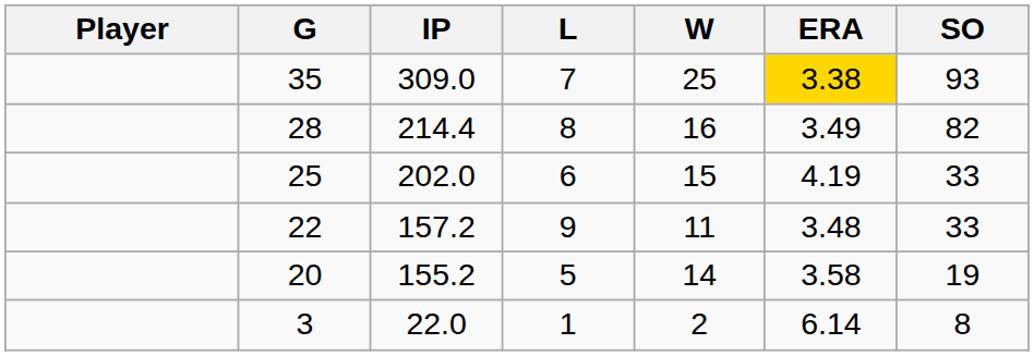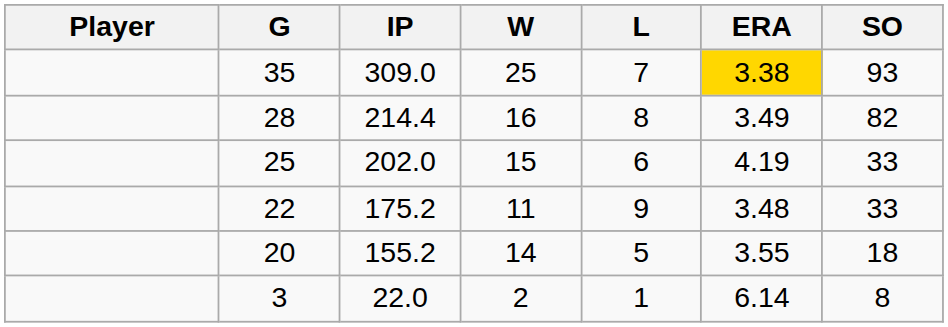 <table class="wikitable sortable">
 <tr>
 <th bgcolor="#DDDDFF" width="16%">Player</th>
 <th bgcolor="#DDDDFF" width="9%">G</th>
 <th bgcolor="#DDDDFF" width="9%">IP</th>
+<th bgcolor="#DDDDFF" width="9%">W</th>
 <th bgcolor="#DDDDFF" width="9%">L</th>
-<th bgcolor="#DDDDFF" width="9%">W</th>
 <th bgcolor="#DDDDFF" width="9%">ERA</th>
 <th bgcolor="#DDDDFF" width="9%">SO</th>
 </tr>
 <tr align="center">
 <td></td>
 <td>35</td>
 <td>309.0</td>
+<td>25</td>
 <td>7</td>
-<td>25</td>
 <td style="background: gold;">3.38</td>
 <td>93</td>
 </tr>
 <tr align="center">
 <td></td>
 <td>28</td>
 <td>214.4</td>
+<td>16</td>
 <td>8</td>
-<td>16</td>
 <td>3.49</td>
 <td>82</td>
 </tr>
 <tr align="center">
 <td></td>
 <td>25</td>
 <td>202.0</td>
+<td>15</td>
 <td>6</td>
-<td>15</td>
 <td>4.19</td>
 <td>33</td>
 </tr>
 <tr align="center">
 <td></td>
 <td>22</td>
-<td>157.2</td>
+<td>175.2</td>
+<td>11</td>
 <td>9</td>
-<td>11</td>
 <td>3.48</td>
 <td>33</td>
 </tr>
 <tr align="center">
 <td></td>
 <td>20</td>
 <td>155.2</td>
+<td>14</td>
 <td>5</td>
-<td>14</td>
-<td>3.58</td>
-<td>19</td>
+<td>3.55</td>
+<td>18</td>
 </tr>
 <tr align="center">
 <td></td>
 <td>3</td>
 <td>22.0</td>
+<td>2</td>
 <td>1</td>
-<td>2</td>
 <td>6.14</td>
 <td>8</td>
 </tr>
 </table>
